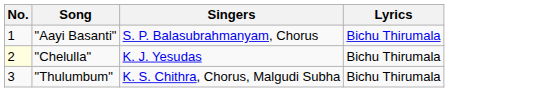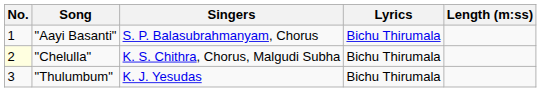 <table class="wikitable" style="font-size:95%;">
 <tr>
 <th>No.</th>
 <th>Song</th>
 <th>Singers</th>
 <th>Lyrics</th>
+<th>Length (m:ss)</th>
 </tr>
 <tr>
 <td>1</td>
 <td>"Aayi Basanti"</td>
 <td><a href='#'>S. P. Balasubrahmanyam</a>, Chorus</td>
 <td><a href='#'>Bichu Thirumala</a></td>
+<td></td>
 </tr>
 <tr>
 <td style="background: lightyellow;">2</td>
 <td>"Chelulla"</td>
-<td><a href='#'>K. J. Yesudas</a></td>
+<td><a href='#'>K. S. Chithra</a>, Chorus, Malgudi Subha</td>
 <td>Bichu Thirumala</td>
+<td></td>
 </tr>
 <tr>
 <td>3</td>
 <td>"Thulumbum"</td>
-<td><a href='#'>K. S. Chithra</a>, Chorus, Malgudi Subha</td>
+<td><a href='#'>K. J. Yesudas</a></td>
 <td>Bichu Thirumala</td>
+<td></td>
 </tr>
 </table>
